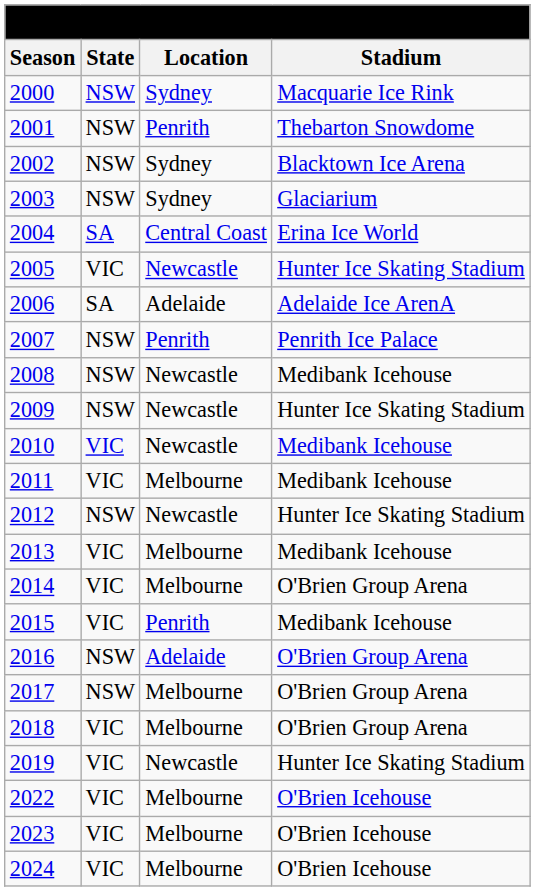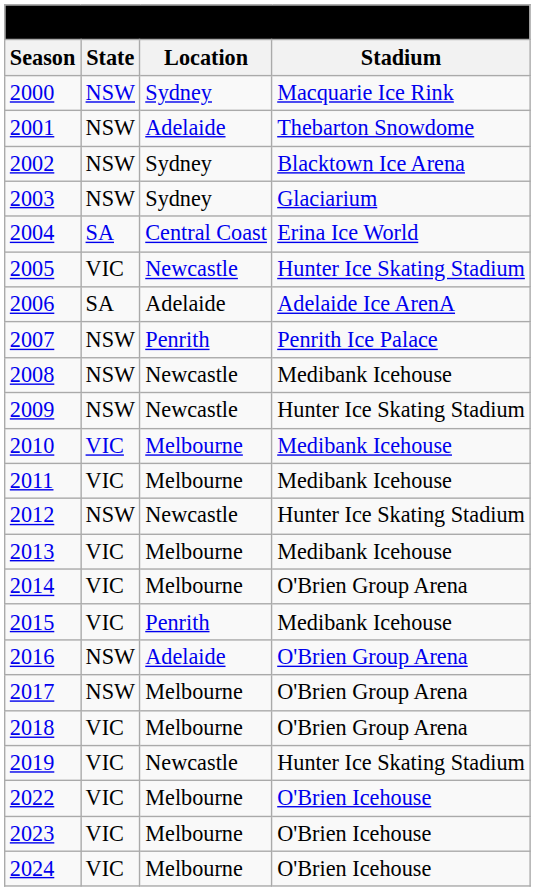 <table class="wikitable sortable">
 <tr>
 <th style="background:#000000;" colspan="4"><span>Finals Locations</span></th>
 </tr>
 <tr>
 <th>Season</th>
 <th>State</th>
 <th>Location</th>
 <th>Stadium</th>
 </tr>
 <tr>
 <td><a href='#'>2000</a></td>
 <td><a href='#'>NSW</a></td>
 <td><a href='#'>Sydney</a></td>
 <td><a href='#'>Macquarie Ice Rink</a></td>
 </tr>
 <tr>
 <td><a href='#'>2001</a></td>
 <td>NSW</td>
-<td><a href='#'>Penrith</a></td>
+<td><a href='#'>Adelaide</a></td>
 <td><a href='#'>Thebarton Snowdome</a></td>
 </tr>
 <tr>
 <td><a href='#'>2002</a></td>
 <td>NSW</td>
 <td>Sydney</td>
 <td><a href='#'>Blacktown Ice Arena</a></td>
 </tr>
 <tr>
 <td><a href='#'>2003</a></td>
 <td>NSW</td>
 <td>Sydney</td>
 <td><a href='#'>Glaciarium</a></td>
 </tr>
 <tr>
 <td><a href='#'>2004</a></td>
 <td><a href='#'>SA</a></td>
 <td><a href='#'>Central Coast</a></td>
 <td><a href='#'>Erina Ice World</a></td>
 </tr>
 <tr>
 <td><a href='#'>2005</a></td>
 <td>VIC</td>
 <td><a href='#'>Newcastle</a></td>
 <td><a href='#'>Hunter Ice Skating Stadium</a></td>
 </tr>
 <tr>
 <td><a href='#'>2006</a></td>
 <td>SA</td>
 <td>Adelaide</td>
 <td><a href='#'>Adelaide Ice ArenA</a></td>
 </tr>
 <tr>
 <td><a href='#'>2007</a></td>
 <td>NSW</td>
 <td><a href='#'>Penrith</a></td>
 <td><a href='#'>Penrith Ice Palace</a></td>
 </tr>
 <tr>
 <td><a href='#'>2008</a></td>
 <td>NSW</td>
 <td>Newcastle</td>
 <td>Medibank Icehouse</td>
 </tr>
 <tr>
 <td><a href='#'>2009</a></td>
 <td>NSW</td>
 <td>Newcastle</td>
 <td>Hunter Ice Skating Stadium</td>
 </tr>
 <tr>
 <td><a href='#'>2010</a></td>
 <td><a href='#'>VIC</a></td>
-<td>Newcastle</td>
+<td><a href='#'>Melbourne</a></td>
 <td><a href='#'>Medibank Icehouse</a></td>
 </tr>
 <tr>
 <td><a href='#'>2011</a></td>
 <td>VIC</td>
 <td>Melbourne</td>
 <td>Medibank Icehouse</td>
 </tr>
 <tr>
 <td><a href='#'>2012</a></td>
 <td>NSW</td>
 <td>Newcastle</td>
 <td>Hunter Ice Skating Stadium</td>
 </tr>
 <tr>
 <td><a href='#'>2013</a></td>
 <td>VIC</td>
 <td>Melbourne</td>
 <td>Medibank Icehouse</td>
 </tr>
 <tr>
 <td><a href='#'>2014</a></td>
 <td>VIC</td>
 <td>Melbourne</td>
 <td>O'Brien Group Arena</td>
 </tr>
 <tr>
 <td><a href='#'>2015</a></td>
 <td>VIC</td>
 <td><a href='#'>Penrith</a></td>
 <td>Medibank Icehouse</td>
 </tr>
 <tr>
 <td><a href='#'>2016</a></td>
 <td>NSW</td>
 <td><a href='#'>Adelaide</a></td>
 <td><a href='#'>O'Brien Group Arena</a></td>
 </tr>
 <tr>
 <td><a href='#'>2017</a></td>
 <td>NSW</td>
 <td>Melbourne</td>
 <td>O'Brien Group Arena</td>
 </tr>
 <tr>
 <td><a href='#'>2018</a></td>
 <td>VIC</td>
 <td>Melbourne</td>
 <td>O'Brien Group Arena</td>
 </tr>
 <tr>
 <td><a href='#'>2019</a></td>
 <td>VIC</td>
 <td>Newcastle</td>
 <td>Hunter Ice Skating Stadium</td>
 </tr>
 <tr>
 <td><a href='#'>2022</a></td>
 <td>VIC</td>
 <td>Melbourne</td>
 <td><a href='#'>O'Brien Icehouse</a></td>
 </tr>
 <tr>
 <td><a href='#'>2023</a></td>
 <td>VIC</td>
 <td>Melbourne</td>
 <td>O'Brien Icehouse</td>
 </tr>
 <tr>
 <td><a href='#'>2024</a></td>
 <td>VIC</td>
 <td>Melbourne</td>
 <td>O'Brien Icehouse</td>
 </tr>
 </table>
